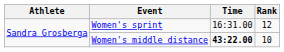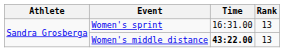 <table class=wikitable style=font-size:90%;text-align:center>
 <tr>
 <th>Athlete</th>
 <th>Event</th>
 <th>Time</th>
 <th>Rank</th>
 </tr>
 <tr>
 <td align=left rowspan=2><a href='#'>Sandra Grosberga</a></td>
 <td align=left><a href='#'>Women's sprint</a></td>
 <td>16:31.00</td>
-<td>12</td>
+<td>13</td>
 </tr>
 <tr>
 <td align=left><a href='#'>Women's middle distance</a></td>
 <td><strong>43:22.00</strong></td>
-<td>10</td>
+<td>13</td>
 </tr>
 </table>
